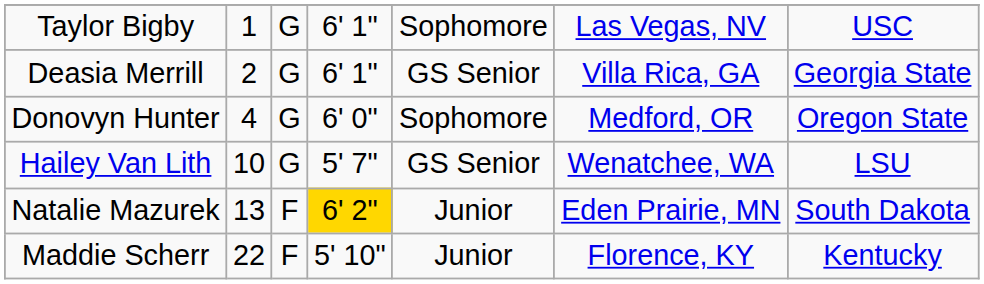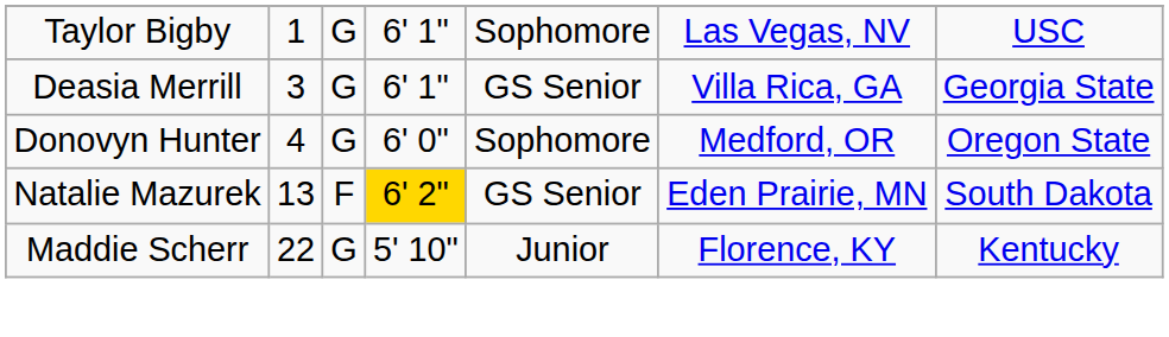 <table class="wikitable sortable" style="text-align: center">
 <tr align=center>
 </tr>
 <tr>
 <td>Taylor Bigby</td>
 <td>1</td>
 <td>G</td>
 <td>6' 1"</td>
 <td>Sophomore</td>
 <td><a href='#'>Las Vegas, NV</a></td>
 <td><a href='#'>USC</a></td>
 </tr>
 <tr>
 <td>Deasia Merrill</td>
-<td>2</td>
+<td>3</td>
 <td>G</td>
 <td>6' 1"</td>
 <td>GS Senior</td>
 <td><a href='#'>Villa Rica, GA</a></td>
 <td><a href='#'>Georgia State</a></td>
 </tr>
 <tr>
 <td>Donovyn Hunter</td>
 <td>4</td>
 <td>G</td>
 <td>6' 0"</td>
 <td>Sophomore</td>
 <td><a href='#'>Medford, OR</a></td>
 <td><a href='#'>Oregon State</a></td>
 </tr>
 <tr>
-<td><a href='#'>Hailey Van Lith</a></td>
-<td>10</td>
-<td>G</td>
-<td>5' 7"</td>
-<td>GS Senior</td>
-<td><a href='#'>Wenatchee, WA</a></td>
-<td><a href='#'>LSU</a></td>
-</tr>
-<tr>
 <td>Natalie Mazurek</td>
 <td>13</td>
 <td>F</td>
 <td style="background: gold;">6' 2"</td>
-<td> Junior</td>
+<td>GS Senior</td>
 <td><a href='#'>Eden Prairie, MN</a></td>
 <td><a href='#'>South Dakota</a></td>
 </tr>
 <tr>
 <td>Maddie Scherr</td>
 <td>22</td>
-<td>F</td>
+<td>G</td>
 <td>5' 10"</td>
 <td> Junior</td>
 <td><a href='#'>Florence, KY</a></td>
 <td><a href='#'>Kentucky</a></td>
 </tr>
 </table>
